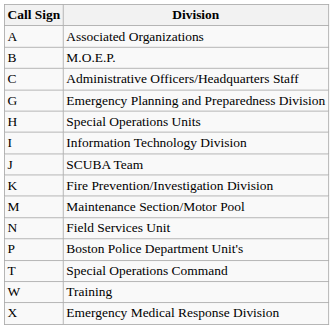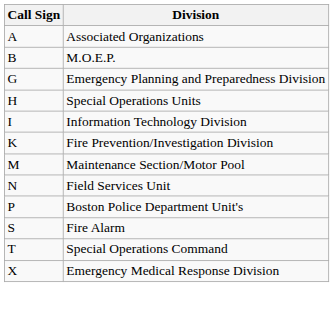 <table class=wikitable>
 <tr valign=bottom>
 <th>Call Sign</th>
 <th>Division</th>
 </tr>
 <tr>
 <td>A</td>
 <td>Associated Organizations</td>
 </tr>
 <tr>
 <td>B</td>
 <td>M.O.E.P.</td>
 </tr>
 <tr>
-<td>C</td>
-<td>Administrative Officers/Headquarters Staff</td>
-</tr>
-<tr>
 <td>G</td>
 <td>Emergency Planning and Preparedness Division</td>
 </tr>
 <tr>
 <td>H</td>
 <td>Special Operations Units</td>
 </tr>
 <tr>
 <td>I</td>
 <td>Information Technology Division</td>
-</tr>
-<tr>
-<td>J</td>
-<td>SCUBA Team</td>
 </tr>
 <tr>
 <td>K</td>
 <td>Fire Prevention/Investigation Division</td>
 </tr>
 <tr>
 <td>M</td>
 <td>Maintenance Section/Motor Pool</td>
 </tr>
 <tr>
 <td>N</td>
 <td>Field Services Unit</td>
 </tr>
 <tr>
 <td>P</td>
 <td>Boston Police Department Unit's</td>
 </tr>
 <tr>
+<td>S</td>
+<td>Fire Alarm</td>
+</tr>
+<tr>
 <td>T</td>
 <td>Special Operations Command</td>
-</tr>
-<tr>
-<td>W</td>
-<td>Training</td>
 </tr>
 <tr>
 <td>X</td>
 <td>Emergency Medical Response Division</td>
 </tr>
 </table>
